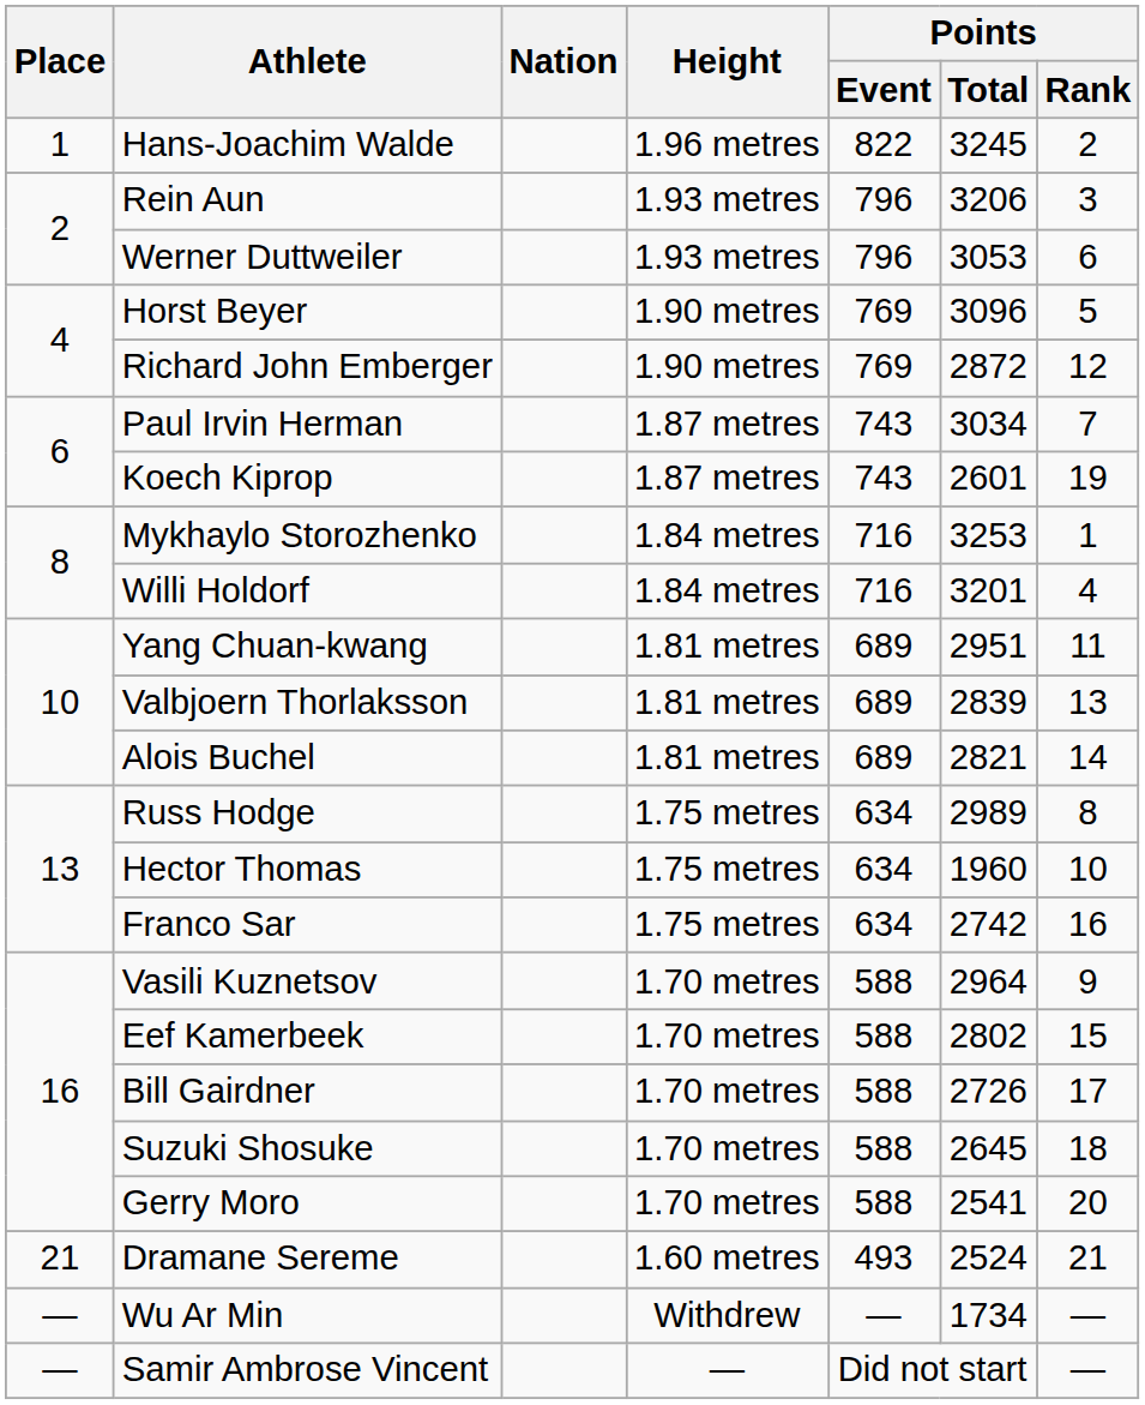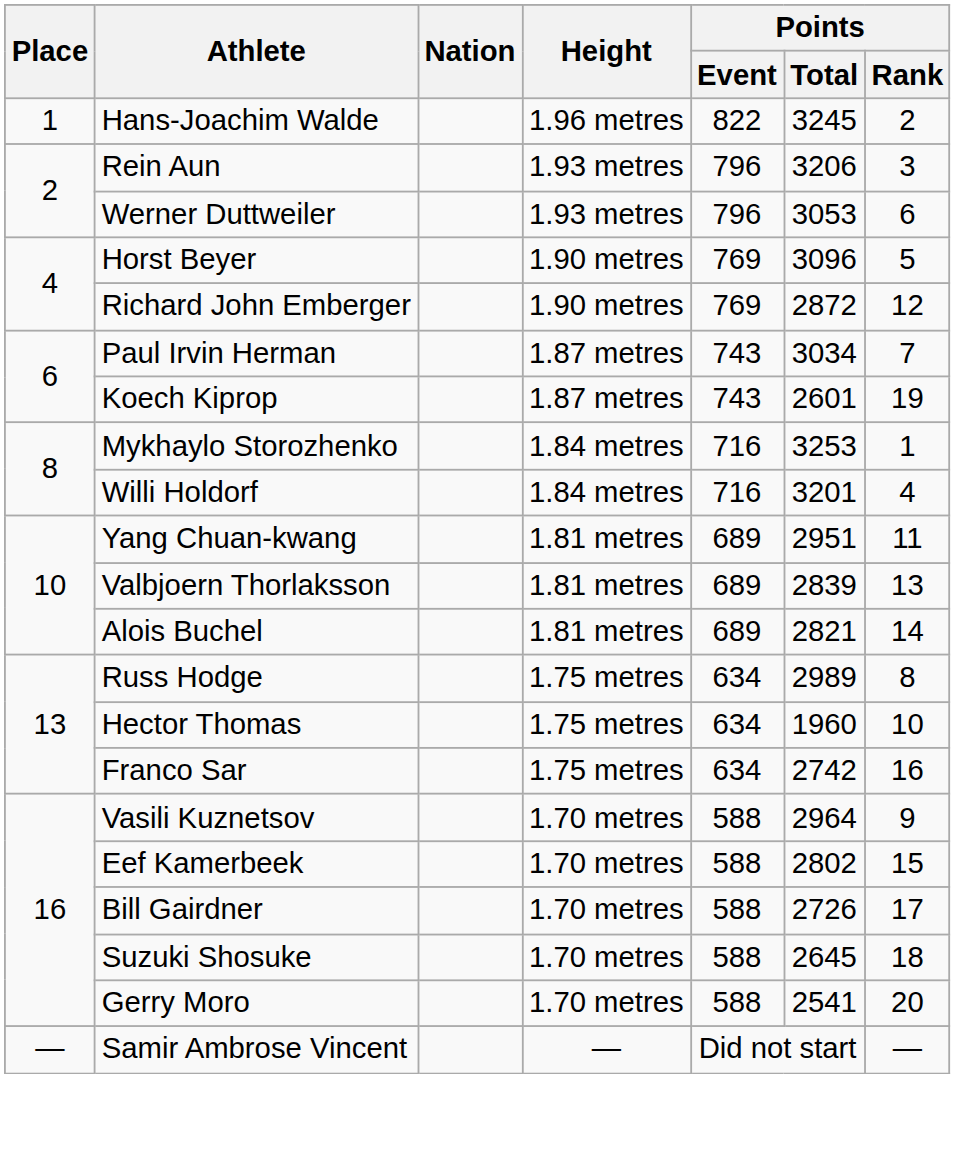 <table class=wikitable>
 <tr>
 <th rowspan=2>Place</th>
 <th rowspan=2>Athlete</th>
 <th rowspan=2>Nation</th>
 <th rowspan=2>Height</th>
 <th colspan=3>Points</th>
 </tr>
 <tr>
 <th>Event</th>
 <th>Total</th>
 <th>Rank</th>
 </tr>
 <tr align=center>
 <td>1</td>
 <td align=left>Hans-Joachim Walde</td>
 <td align=left></td>
 <td>1.96 metres</td>
 <td>822</td>
 <td>3245</td>
 <td>2</td>
 </tr>
 <tr align=center>
 <td rowspan=2>2</td>
 <td align=left>Rein Aun</td>
 <td align=left></td>
 <td>1.93 metres</td>
 <td>796</td>
 <td>3206</td>
 <td>3</td>
 </tr>
 <tr align=center>
 <td align=left>Werner Duttweiler</td>
 <td align=left></td>
 <td>1.93 metres</td>
 <td>796</td>
 <td>3053</td>
 <td>6</td>
 </tr>
 <tr align=center>
 <td rowspan=2>4</td>
 <td align=left>Horst Beyer</td>
 <td align=left></td>
 <td>1.90 metres</td>
 <td>769</td>
 <td>3096</td>
 <td>5</td>
 </tr>
 <tr align=center>
 <td align=left>Richard John Emberger</td>
 <td align=left></td>
 <td>1.90 metres</td>
 <td>769</td>
 <td>2872</td>
 <td>12</td>
 </tr>
 <tr align=center>
 <td rowspan=2>6</td>
 <td align=left>Paul Irvin Herman</td>
 <td align=left></td>
 <td>1.87 metres</td>
 <td>743</td>
 <td>3034</td>
 <td>7</td>
 </tr>
 <tr align=center>
 <td align=left>Koech Kiprop</td>
 <td align=left></td>
 <td>1.87 metres</td>
 <td>743</td>
 <td>2601</td>
 <td>19</td>
 </tr>
 <tr align=center>
 <td rowspan=2>8</td>
 <td align=left>Mykhaylo Storozhenko</td>
 <td align=left></td>
 <td>1.84 metres</td>
 <td>716</td>
 <td>3253</td>
 <td>1</td>
 </tr>
 <tr align=center>
 <td align=left>Willi Holdorf</td>
 <td align=left></td>
 <td>1.84 metres</td>
 <td>716</td>
 <td>3201</td>
 <td>4</td>
 </tr>
 <tr align=center>
 <td rowspan=3>10</td>
 <td align=left>Yang Chuan-kwang</td>
 <td align=left></td>
 <td>1.81 metres</td>
 <td>689</td>
 <td>2951</td>
 <td>11</td>
 </tr>
 <tr align=center>
 <td align=left>Valbjoern Thorlaksson</td>
 <td align=left></td>
 <td>1.81 metres</td>
 <td>689</td>
 <td>2839</td>
 <td>13</td>
 </tr>
 <tr align=center>
 <td align=left>Alois Buchel</td>
 <td align=left></td>
 <td>1.81 metres</td>
 <td>689</td>
 <td>2821</td>
 <td>14</td>
 </tr>
 <tr align=center>
 <td rowspan=3>13</td>
 <td align=left>Russ Hodge</td>
 <td align=left></td>
 <td>1.75 metres</td>
 <td>634</td>
 <td>2989</td>
 <td>8</td>
 </tr>
 <tr align=center>
 <td align=left>Hector Thomas</td>
 <td align=left></td>
 <td>1.75 metres</td>
 <td>634</td>
 <td>1960</td>
 <td>10</td>
 </tr>
 <tr align=center>
 <td align=left>Franco Sar</td>
 <td align=left></td>
 <td>1.75 metres</td>
 <td>634</td>
 <td>2742</td>
 <td>16</td>
 </tr>
 <tr align=center>
 <td rowspan=5>16</td>
 <td align=left>Vasili Kuznetsov</td>
 <td align=left></td>
 <td>1.70 metres</td>
 <td>588</td>
 <td>2964</td>
 <td>9</td>
 </tr>
 <tr align=center>
 <td align=left>Eef Kamerbeek</td>
 <td align=left></td>
 <td>1.70 metres</td>
 <td>588</td>
 <td>2802</td>
 <td>15</td>
 </tr>
 <tr align=center>
 <td align=left>Bill Gairdner</td>
 <td align=left></td>
 <td>1.70 metres</td>
 <td>588</td>
 <td>2726</td>
 <td>17</td>
 </tr>
 <tr align=center>
 <td align=left>Suzuki Shosuke</td>
 <td align=left></td>
 <td>1.70 metres</td>
 <td>588</td>
 <td>2645</td>
 <td>18</td>
 </tr>
 <tr align=center>
 <td align=left>Gerry Moro</td>
 <td align=left></td>
 <td>1.70 metres</td>
 <td>588</td>
 <td>2541</td>
 <td>20</td>
 </tr>
 <tr align=center>
-<td>21</td>
-<td align=left>Dramane Sereme</td>
-<td align=left></td>
-<td>1.60 metres</td>
-<td>493</td>
-<td>2524</td>
-<td>21</td>
-</tr>
-<tr align=center>
-<td>—</td>
-<td align=left>Wu Ar Min</td>
-<td align=left></td>
-<td>Withdrew</td>
-<td>—</td>
-<td>1734</td>
-<td>—</td>
-</tr>
-<tr align=center>
 <td>—</td>
 <td align=left>Samir Ambrose Vincent</td>
 <td align=left></td>
 <td>—</td>
 <td colspan=2>Did not start</td>
 <td>—</td>
 </tr>
 </table>
